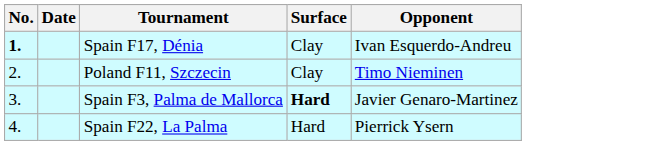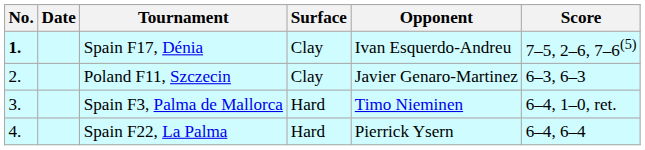 <table class="sortable wikitable">
 <tr>
 <th>No.</th>
 <th>Date</th>
 <th>Tournament</th>
 <th>Surface</th>
 <th>Opponent</th>
+<th class="unsortable">Score</th>
 </tr>
 <tr style="background:#cffcff;">
 <td><strong>1.</strong></td>
 <td></td>
 <td>Spain F17, <a href='#'>Dénia</a></td>
 <td>Clay</td>
 <td> Ivan Esquerdo-Andreu</td>
+<td>7–5, 2–6, 7–6<sup>(5)</sup></td>
 </tr>
 <tr style="background:#cffcff;">
 <td>2.</td>
 <td></td>
 <td>Poland F11, <a href='#'>Szczecin</a></td>
 <td>Clay</td>
-<td> <a href='#'>Timo Nieminen</a></td>
+<td> Javier Genaro-Martinez</td>
+<td>6–3, 6–3</td>
 </tr>
 <tr style="background:#cffcff;">
 <td>3.</td>
 <td></td>
 <td>Spain F3, <a href='#'>Palma de Mallorca</a></td>
-<td><strong>Hard</strong></td>
-<td> Javier Genaro-Martinez</td>
+<td>Hard</td>
+<td> <a href='#'>Timo Nieminen</a></td>
+<td>6–4, 1–0, ret.</td>
 </tr>
 <tr style="background:#cffcff;">
 <td>4.</td>
 <td></td>
 <td>Spain F22, <a href='#'>La Palma</a></td>
 <td>Hard</td>
 <td> Pierrick Ysern</td>
+<td>6–4, 6–4</td>
 </tr>
 </table>
